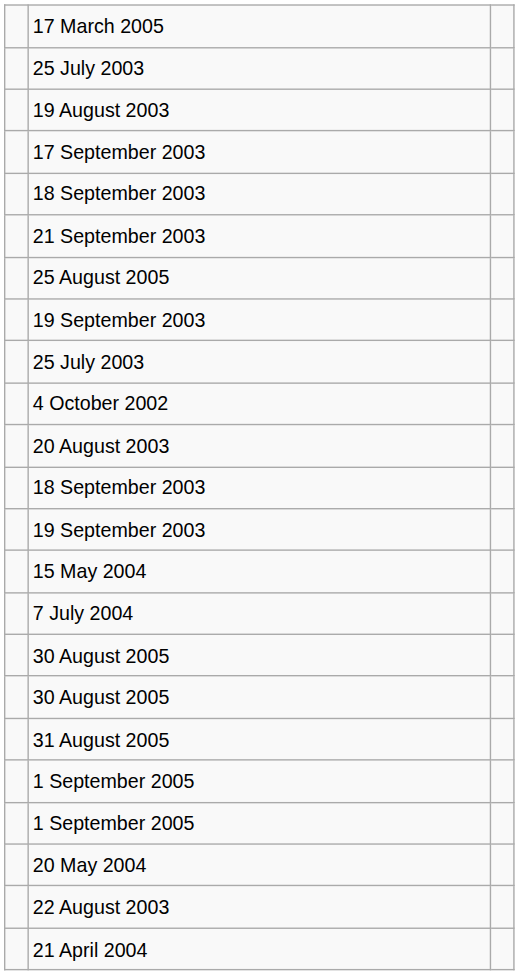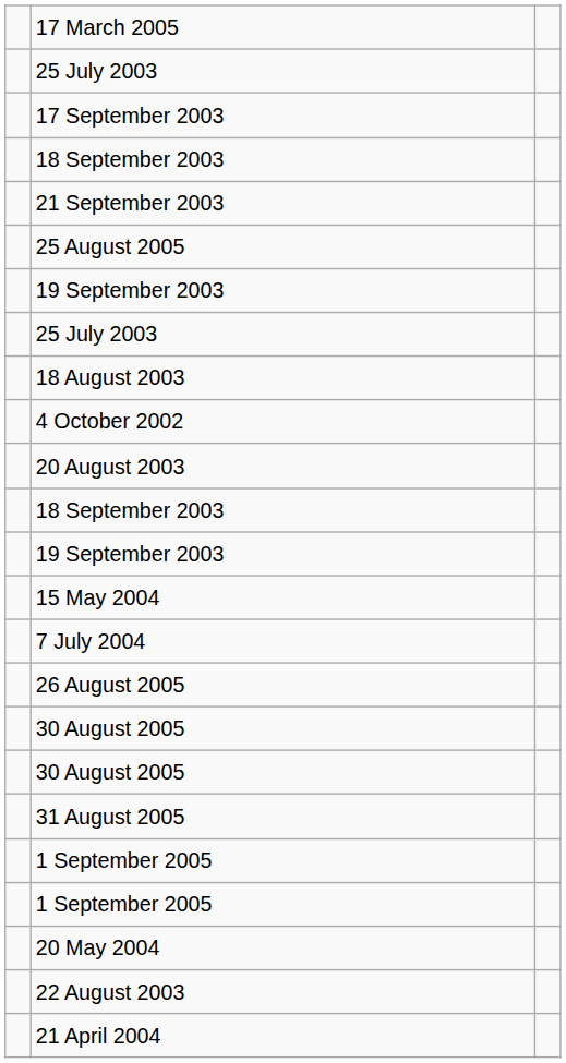 <table class="wikitable" style="font-size: 89%; float: left; width: 26em; margin-right: 1em; height: 700px">
 <tr>
 <td></td>
 <td>17 March 2005</td>
 <td></td>
 </tr>
 <tr>
 <td></td>
 <td>25 July 2003</td>
-<td></td>
-</tr>
-<tr>
-<td></td>
-<td>19 August 2003</td>
 <td></td>
 </tr>
 <tr>
 <td></td>
 <td>17 September 2003</td>
 <td></td>
 </tr>
 <tr>
 <td></td>
 <td>18 September 2003</td>
 <td></td>
 </tr>
 <tr>
 <td></td>
 <td>21 September 2003</td>
 <td></td>
 </tr>
 <tr>
 <td></td>
 <td>25 August 2005</td>
 <td></td>
 </tr>
 <tr>
 <td></td>
 <td>19 September 2003</td>
 <td></td>
 </tr>
 <tr>
 <td></td>
 <td>25 July 2003</td>
 <td></td>
 </tr>
 <tr>
 <td></td>
+<td>18 August 2003</td>
+<td></td>
+</tr>
+<tr>
+<td></td>
 <td>4 October 2002</td>
 <td></td>
 </tr>
 <tr>
 <td></td>
 <td>20 August 2003</td>
 <td></td>
 </tr>
 <tr>
 <td></td>
 <td>18 September 2003</td>
 <td></td>
 </tr>
 <tr>
 <td></td>
 <td>19 September 2003</td>
 <td></td>
 </tr>
 <tr>
 <td></td>
 <td>15 May 2004</td>
 <td></td>
 </tr>
 <tr>
 <td></td>
 <td>7 July 2004</td>
+<td></td>
+</tr>
+<tr>
+<td></td>
+<td>26 August 2005</td>
 <td></td>
 </tr>
 <tr>
 <td></td>
 <td>30 August 2005</td>
 <td></td>
 </tr>
 <tr>
 <td></td>
 <td>30 August 2005</td>
 <td></td>
 </tr>
 <tr>
 <td></td>
 <td>31 August 2005</td>
 <td></td>
 </tr>
 <tr>
 <td></td>
 <td>1 September 2005</td>
 <td></td>
 </tr>
 <tr>
 <td></td>
 <td>1 September 2005</td>
 <td></td>
 </tr>
 <tr>
 <td></td>
 <td>20 May 2004</td>
 <td></td>
 </tr>
 <tr>
 <td></td>
 <td>22 August 2003</td>
 <td></td>
 </tr>
 <tr>
 <td></td>
 <td>21 April 2004</td>
 <td></td>
 </tr>
 </table>
